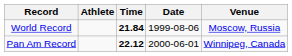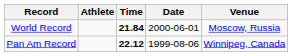 <table class="wikitable" style="text-align:center;">
 <tr>
 <th>Record</th>
 <th>Athlete</th>
 <th>Time</th>
 <th>Date</th>
 <th>Venue</th>
 </tr>
 <tr>
 <td><a href='#'>World Record</a></td>
 <td></td>
 <td><strong>21.84</strong></td>
-<td>1999-08-06</td>
+<td>2000-06-01</td>
 <td> <a href='#'>Moscow, Russia</a></td>
 </tr>
 <tr>
 <td><a href='#'>Pan Am Record</a></td>
 <td></td>
 <td><strong>22.12</strong></td>
-<td>2000-06-01</td>
+<td>1999-08-06</td>
 <td> <a href='#'>Winnipeg, Canada</a></td>
 </tr>
 </table>
